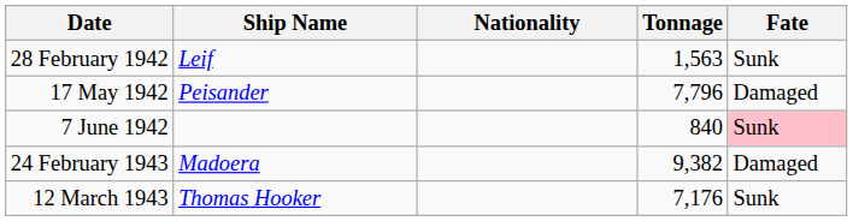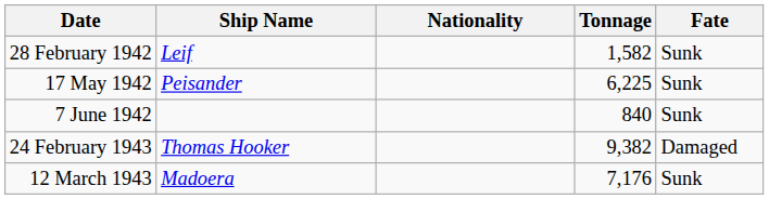 <table class="wikitable sortable">
 <tr>
 <th width="120px">Date</th>
 <th width="180px">Ship Name</th>
 <th width="160px">Nationality</th>
 <th width="25px">Tonnage</th>
 <th width="80px">Fate</th>
 </tr>
 <tr>
 <td align="right">28 February 1942</td>
 <td align="left"><a href='#'><em>Leif</em></a></td>
 <td align="left"></td>
-<td align="right">1,563</td>
+<td align="right">1,582</td>
 <td align="left">Sunk</td>
 </tr>
 <tr>
 <td align="right">17 May 1942</td>
 <td align="left"><a href='#'><em>Peisander</em></a></td>
 <td align="left"></td>
-<td align="right">7,796</td>
-<td align="left">Damaged</td>
+<td align="right">6,225</td>
+<td align="left">Sunk</td>
 </tr>
 <tr>
 <td align="right">7 June 1942</td>
 <td align="left"></td>
 <td align="left"></td>
 <td align="right">840</td>
-<td align="left" style="background: pink;">Sunk</td>
+<td align="left">Sunk</td>
 </tr>
 <tr>
 <td align="right">24 February 1943</td>
-<td align="left"><a href='#'><em>Madoera</em></a></td>
+<td align="left"><a href='#'><em>Thomas Hooker</em></a></td>
 <td align="left"></td>
 <td align="right">9,382</td>
 <td align="left">Damaged</td>
 </tr>
 <tr>
 <td align="right">12 March 1943</td>
-<td align="left"><a href='#'><em>Thomas Hooker</em></a></td>
+<td align="left"><a href='#'><em>Madoera</em></a></td>
 <td align="left"></td>
 <td align="right">7,176</td>
 <td align="left">Sunk</td>
 </tr>
 </table>
